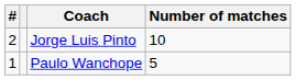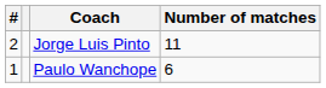 <table class="wikitable">
 <tr>
 <th>#</th>
 <th></th>
 <th>Coach</th>
 <th>Number of matches</th>
 </tr>
 <tr>
 <td>2</td>
 <td></td>
 <td><a href='#'>Jorge Luis Pinto</a></td>
-<td>10</td>
+<td>11</td>
 </tr>
 <tr>
 <td>1</td>
 <td></td>
 <td><a href='#'>Paulo Wanchope</a></td>
-<td>5</td>
+<td>6</td>
 </tr>
 </table>
